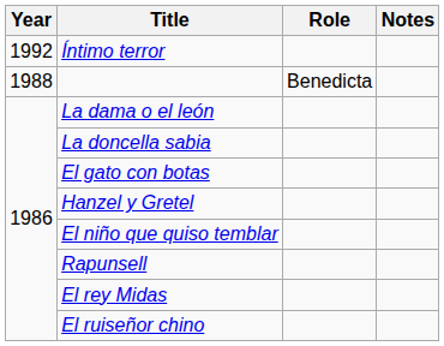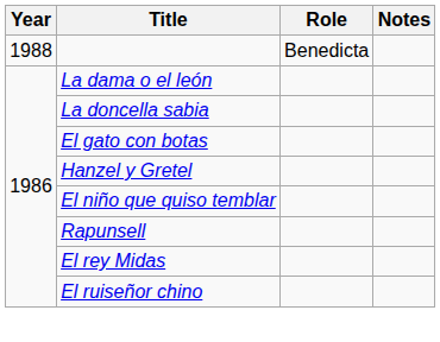 <table class="wikitable sortable">
 <tr>
 <th>Year</th>
 <th>Title</th>
 <th>Role</th>
 <th>Notes</th>
-</tr>
-<tr>
-<td>1992</td>
-<td><em><a href='#'>Íntimo terror</a></em></td>
-<td></td>
-<td></td>
 </tr>
 <tr>
 <td>1988</td>
 <td><em></em></td>
 <td>Benedicta</td>
 <td></td>
 </tr>
 <tr>
 <td rowspan="8">1986</td>
 <td><em><a href='#'>La dama o el león</a></em></td>
 <td></td>
 <td></td>
 </tr>
 <tr>
 <td><em><a href='#'>La doncella sabia</a></em></td>
 <td></td>
 <td></td>
 </tr>
 <tr>
 <td><em><a href='#'>El gato con botas</a></em></td>
 <td></td>
 <td></td>
 </tr>
 <tr>
 <td><em><a href='#'>Hanzel y Gretel</a></em></td>
 <td></td>
 <td></td>
 </tr>
 <tr>
 <td><em><a href='#'>El niño que quiso temblar</a></em></td>
 <td></td>
 <td></td>
 </tr>
 <tr>
 <td><em><a href='#'>Rapunsell</a></em></td>
 <td></td>
 <td></td>
 </tr>
 <tr>
 <td><em><a href='#'>El rey Midas</a></em></td>
 <td></td>
 <td></td>
 </tr>
 <tr>
 <td><em><a href='#'>El ruiseñor chino</a></em></td>
 <td></td>
 <td></td>
 </tr>
 </table>
